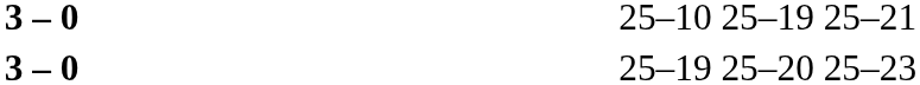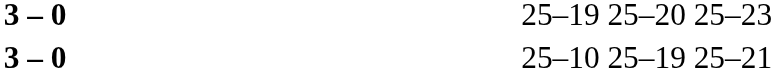 <table>
 <tr>
 <th width=200></th>
 <th width=80></th>
 <th width=200></th>
 <th width=220></th>
 </tr>
 <tr>
 <td align=right><strong></strong></td>
 <td align=center><strong>3 – 0</strong></td>
 <td></td>
-<td>25–10 25–19 25–21</td>
+<td>25–19 25–20 25–23</td>
 </tr>
 <tr>
 <td align=right><strong></strong></td>
 <td align=center><strong>3 – 0</strong></td>
 <td></td>
-<td>25–19 25–20 25–23</td>
+<td>25–10 25–19 25–21</td>
 </tr>
 </table>
